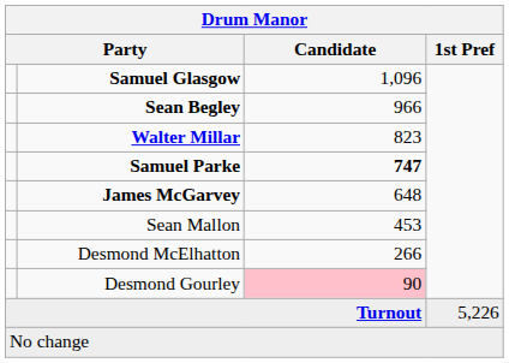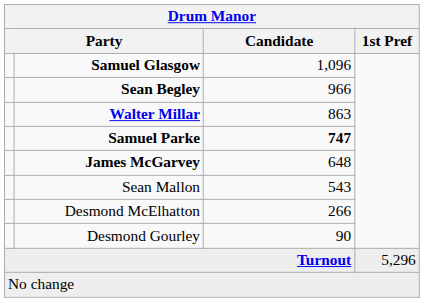 <table class="wikitable">
 <tr>
 <th colspan="4" align="center"><a href='#'>Drum Manor</a></th>
 </tr>
 <tr>
 <th colspan="2" align="center" width=200>Party</th>
 <th width=150>Candidate</th>
 <th width=60>1st Pref</th>
 </tr>
 <tr>
 <td></td>
 <td align="right"><strong>Samuel Glasgow</strong></td>
 <td align="right">1,096</td>
 </tr>
 <tr>
 <td></td>
 <td align="right"><strong>Sean Begley</strong></td>
 <td align="right">966</td>
 </tr>
 <tr>
 <td></td>
 <td align="right"><strong><a href='#'>Walter Millar</a></strong></td>
-<td align="right">823</td>
+<td align="right">863</td>
 </tr>
 <tr>
 <td></td>
 <td align="right"><strong>Samuel Parke</strong></td>
 <td align="right"><strong>747</strong></td>
 </tr>
 <tr>
 <td></td>
 <td align="right"><strong>James McGarvey</strong></td>
 <td align="right">648</td>
 </tr>
 <tr>
 <td></td>
 <td align="right">Sean Mallon</td>
-<td align="right">453</td>
+<td align="right">543</td>
 </tr>
 <tr>
 <td></td>
 <td align="right">Desmond McElhatton</td>
 <td align="right">266</td>
 </tr>
 <tr>
 <td></td>
 <td align="right">Desmond Gourley</td>
-<td align="right" style="background: pink;">90</td>
+<td align="right">90</td>
 </tr>
 <tr bgcolor="EEEEEE">
 <td colspan=3 align="right"><strong><a href='#'>Turnout</a></strong></td>
-<td align="right">5,226</td>
+<td align="right">5,296</td>
 </tr>
 <tr>
 <td colspan=4 bgcolor="EEEEEE">No change</td>
 </tr>
 </table>
